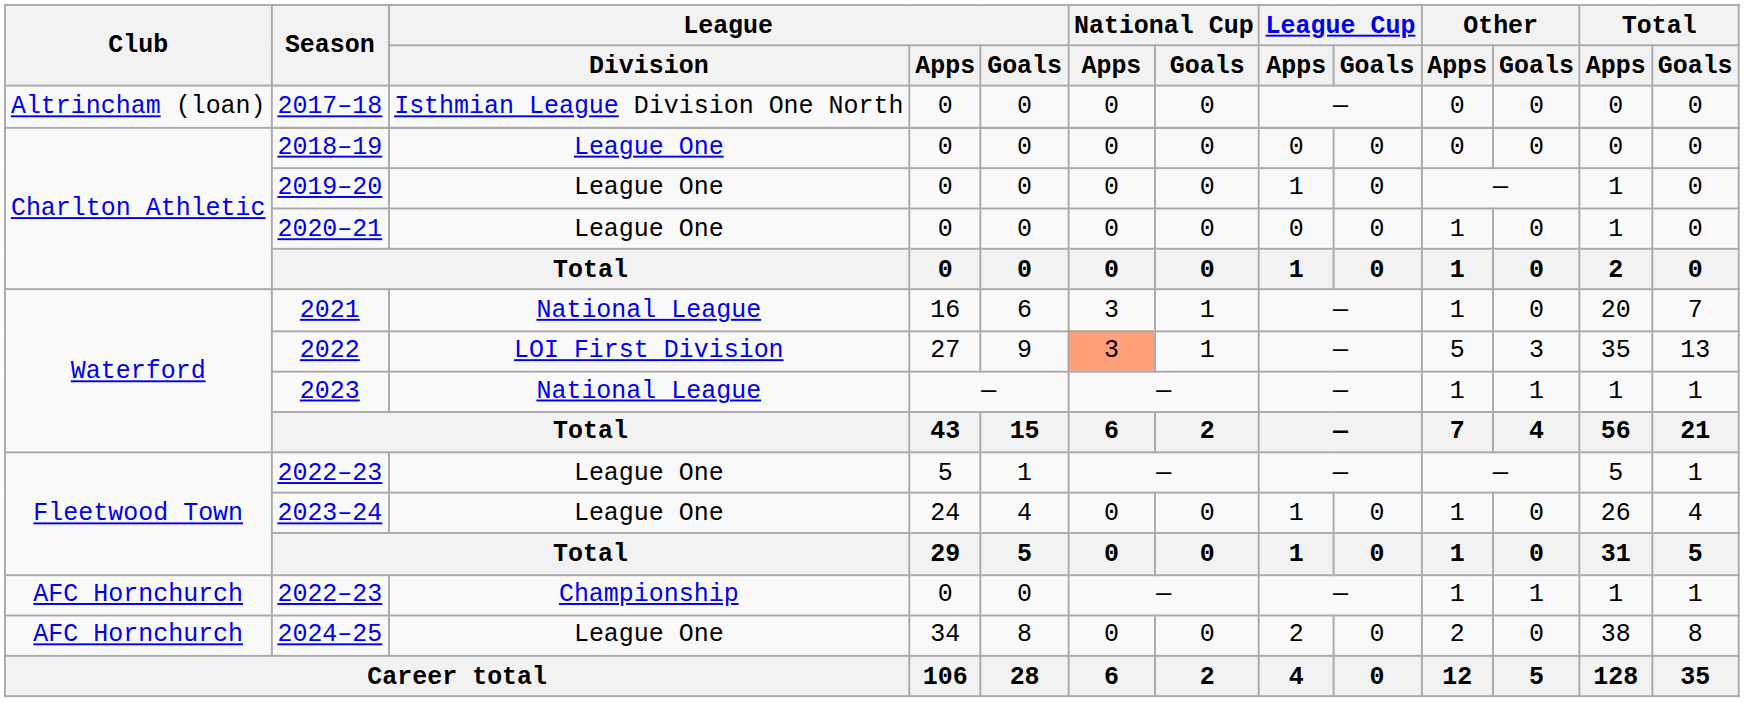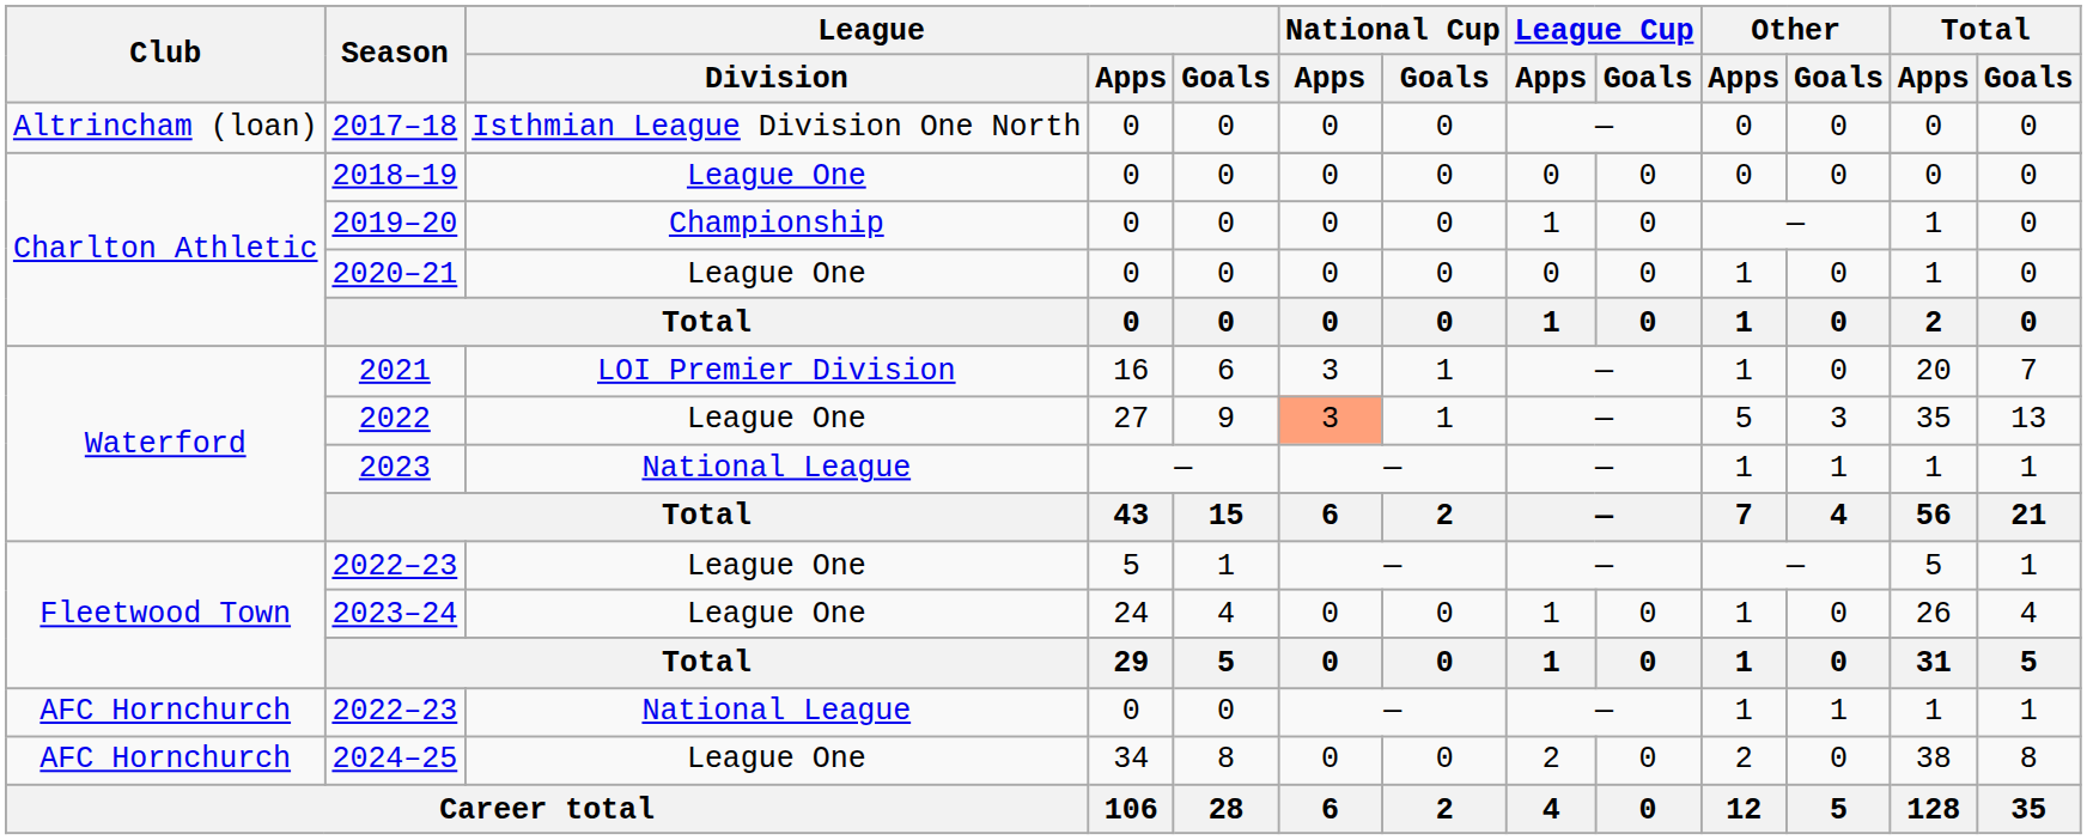 <table class="wikitable" style="text-align: center;">
 <tr>
 <th rowspan="2">Club</th>
 <th rowspan="2">Season</th>
 <th colspan="3">League</th>
 <th colspan="2">National Cup</th>
 <th colspan="2"><a href='#'>League Cup</a></th>
 <th colspan="2">Other</th>
 <th colspan="2">Total</th>
 </tr>
 <tr>
 <th>Division</th>
 <th>Apps</th>
 <th>Goals</th>
 <th>Apps</th>
 <th>Goals</th>
 <th>Apps</th>
 <th>Goals</th>
 <th>Apps</th>
 <th>Goals</th>
 <th>Apps</th>
 <th>Goals</th>
 </tr>
 <tr>
 <td><a href='#'>Altrincham</a> (loan)</td>
 <td><a href='#'>2017–18</a></td>
 <td><a href='#'>Isthmian League</a> Division One North</td>
 <td>0</td>
 <td>0</td>
 <td>0</td>
 <td>0</td>
 <td colspan="2">—</td>
 <td>0</td>
 <td>0</td>
 <td>0</td>
 <td>0</td>
 </tr>
 <tr>
 <td rowspan="5"><a href='#'>Charlton Athletic</a></td>
 </tr>
 <tr>
 <td><a href='#'>2018–19</a></td>
 <td><a href='#'>League One</a></td>
 <td>0</td>
 <td>0</td>
 <td>0</td>
 <td>0</td>
 <td>0</td>
 <td>0</td>
 <td>0</td>
 <td>0</td>
 <td>0</td>
 <td>0</td>
 </tr>
 <tr>
 <td><a href='#'>2019–20</a></td>
-<td>League One</td>
+<td><a href='#'>Championship</a></td>
 <td>0</td>
 <td>0</td>
 <td>0</td>
 <td>0</td>
 <td>1</td>
 <td>0</td>
 <td colspan="2">—</td>
 <td>1</td>
 <td>0</td>
 </tr>
 <tr>
 <td><a href='#'>2020–21</a></td>
 <td>League One</td>
 <td>0</td>
 <td>0</td>
 <td>0</td>
 <td>0</td>
 <td>0</td>
 <td>0</td>
 <td>1</td>
 <td>0</td>
 <td>1</td>
 <td>0</td>
 </tr>
 <tr>
 <th colspan="2">Total</th>
 <th>0</th>
 <th>0</th>
 <th>0</th>
 <th>0</th>
 <th>1</th>
 <th>0</th>
 <th>1</th>
 <th>0</th>
 <th>2</th>
 <th>0</th>
 </tr>
 <tr>
 <td rowspan="4"><a href='#'>Waterford</a></td>
 <td><a href='#'>2021</a></td>
-<td><a href='#'>National League</a></td>
+<td><a href='#'>LOI Premier Division</a></td>
 <td>16</td>
 <td>6</td>
 <td>3</td>
 <td>1</td>
 <td colspan="2">—</td>
 <td>1</td>
 <td>0</td>
 <td>20</td>
 <td>7</td>
 </tr>
 <tr>
 <td><a href='#'>2022</a></td>
-<td><a href='#'>LOI First Division</a></td>
+<td>League One</td>
 <td>27</td>
 <td>9</td>
 <td style="background: lightsalmon;">3</td>
 <td>1</td>
 <td colspan="2">—</td>
 <td>5</td>
 <td>3</td>
 <td>35</td>
 <td>13</td>
 </tr>
 <tr>
 <td><a href='#'>2023</a></td>
 <td><a href='#'>National League</a></td>
 <td colspan="2">—</td>
 <td colspan="2">—</td>
 <td colspan="2">—</td>
 <td>1</td>
 <td>1</td>
 <td>1</td>
 <td>1</td>
 </tr>
 <tr>
 <th colspan="2">Total</th>
 <th>43</th>
 <th>15</th>
 <th>6</th>
 <th>2</th>
 <th colspan="2">—</th>
 <th>7</th>
 <th>4</th>
 <th>56</th>
 <th>21</th>
 </tr>
 <tr>
 <td rowspan="3"><a href='#'>Fleetwood Town</a></td>
 <td><a href='#'>2022–23</a></td>
 <td>League One</td>
 <td>5</td>
 <td>1</td>
 <td colspan="2">—</td>
 <td colspan="2">—</td>
 <td colspan="2">—</td>
 <td>5</td>
 <td>1</td>
 </tr>
 <tr>
 <td><a href='#'>2023–24</a></td>
 <td>League One</td>
 <td>24</td>
 <td>4</td>
 <td>0</td>
 <td>0</td>
 <td>1</td>
 <td>0</td>
 <td>1</td>
 <td>0</td>
 <td>26</td>
 <td>4</td>
 </tr>
 <tr>
 <th colspan="2">Total</th>
 <th>29</th>
 <th>5</th>
 <th>0</th>
 <th>0</th>
 <th>1</th>
 <th>0</th>
 <th>1</th>
 <th>0</th>
 <th>31</th>
 <th>5</th>
 </tr>
 <tr>
 <td><a href='#'>AFC Hornchurch</a></td>
 <td><a href='#'>2022–23</a></td>
-<td><a href='#'>Championship</a></td>
+<td><a href='#'>National League</a></td>
 <td>0</td>
 <td>0</td>
 <td colspan="2">—</td>
 <td colspan="2">—</td>
 <td>1</td>
 <td>1</td>
 <td>1</td>
 <td>1</td>
 </tr>
 <tr>
 <td><a href='#'>AFC Hornchurch</a></td>
 <td><a href='#'>2024–25</a></td>
 <td>League One</td>
 <td>34</td>
 <td>8</td>
 <td>0</td>
 <td>0</td>
 <td>2</td>
 <td>0</td>
 <td>2</td>
 <td>0</td>
 <td>38</td>
 <td>8</td>
 </tr>
 <tr>
 <th colspan="3">Career total</th>
 <th>106</th>
 <th>28</th>
 <th>6</th>
 <th>2</th>
 <th>4</th>
 <th>0</th>
 <th>12</th>
 <th>5</th>
 <th>128</th>
 <th>35</th>
 </tr>
 </table>
